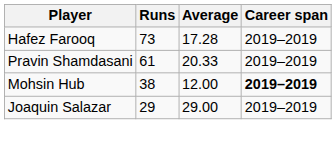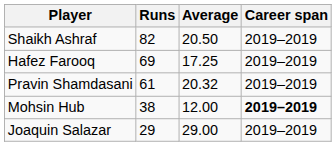 <table class="wikitable">
 <tr>
 <th>Player</th>
 <th>Runs</th>
 <th>Average</th>
 <th>Career span</th>
 </tr>
 <tr>
+<td>Shaikh Ashraf</td>
+<td>82</td>
+<td>20.50</td>
+<td>2019–2019</td>
+</tr>
+<tr>
 <td>Hafez Farooq</td>
-<td>73</td>
-<td>17.28</td>
+<td>69</td>
+<td>17.25</td>
 <td>2019–2019</td>
 </tr>
 <tr>
 <td>Pravin Shamdasani</td>
 <td>61</td>
-<td>20.33</td>
+<td>20.32</td>
 <td>2019–2019</td>
 </tr>
 <tr>
 <td>Mohsin Hub</td>
 <td>38</td>
 <td>12.00</td>
 <td><strong>2019–2019</strong></td>
 </tr>
 <tr>
 <td>Joaquin Salazar</td>
 <td>29</td>
 <td>29.00</td>
 <td>2019–2019</td>
 </tr>
 </table>
